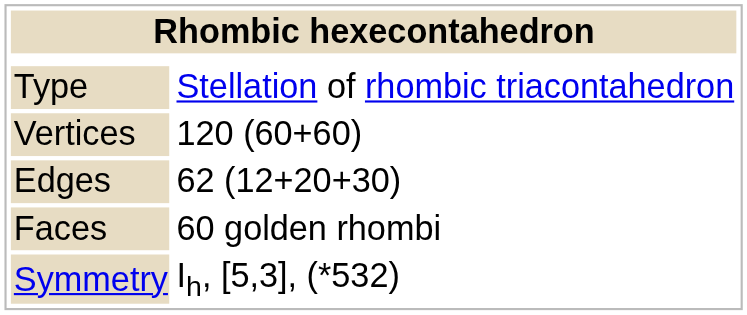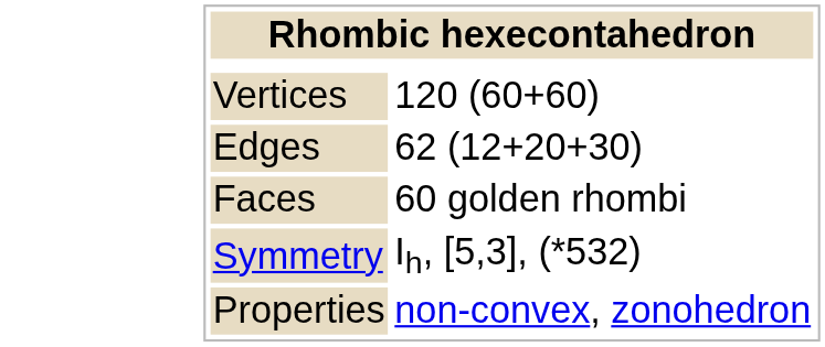 <table style="float: right; border: 1px solid #BBB; margin: .5em 0 0 .5em;">
 <tr>
 <th bgcolor=#e7dcc3 colspan=2>Rhombic hexecontahedron</th>
 </tr>
 <tr>
 <td align=center colspan=2></td>
-</tr>
-<tr>
-<td bgcolor=#e7dcc3>Type</td>
-<td><a href='#'>Stellation</a> of <a href='#'>rhombic triacontahedron</a></td>
 </tr>
 <tr>
 <td bgcolor=#e7dcc3>Vertices</td>
 <td>120 (60+60)</td>
 </tr>
 <tr>
 <td bgcolor=#e7dcc3>Edges</td>
 <td>62 (12+20+30)</td>
 </tr>
 <tr>
 <td bgcolor=#e7dcc3>Faces</td>
 <td>60 golden rhombi</td>
 </tr>
 <tr>
 <td bgcolor=#e7dcc3><a href='#'>Symmetry</a></td>
 <td>I<sub>h</sub>, [5,3], (*532)</td>
 </tr>
+<tr>
+<td bgcolor=#e7dcc3>Properties</td>
+<td><a href='#'>non-convex</a>, <a href='#'>zonohedron</a></td>
+</tr>
 </table>
